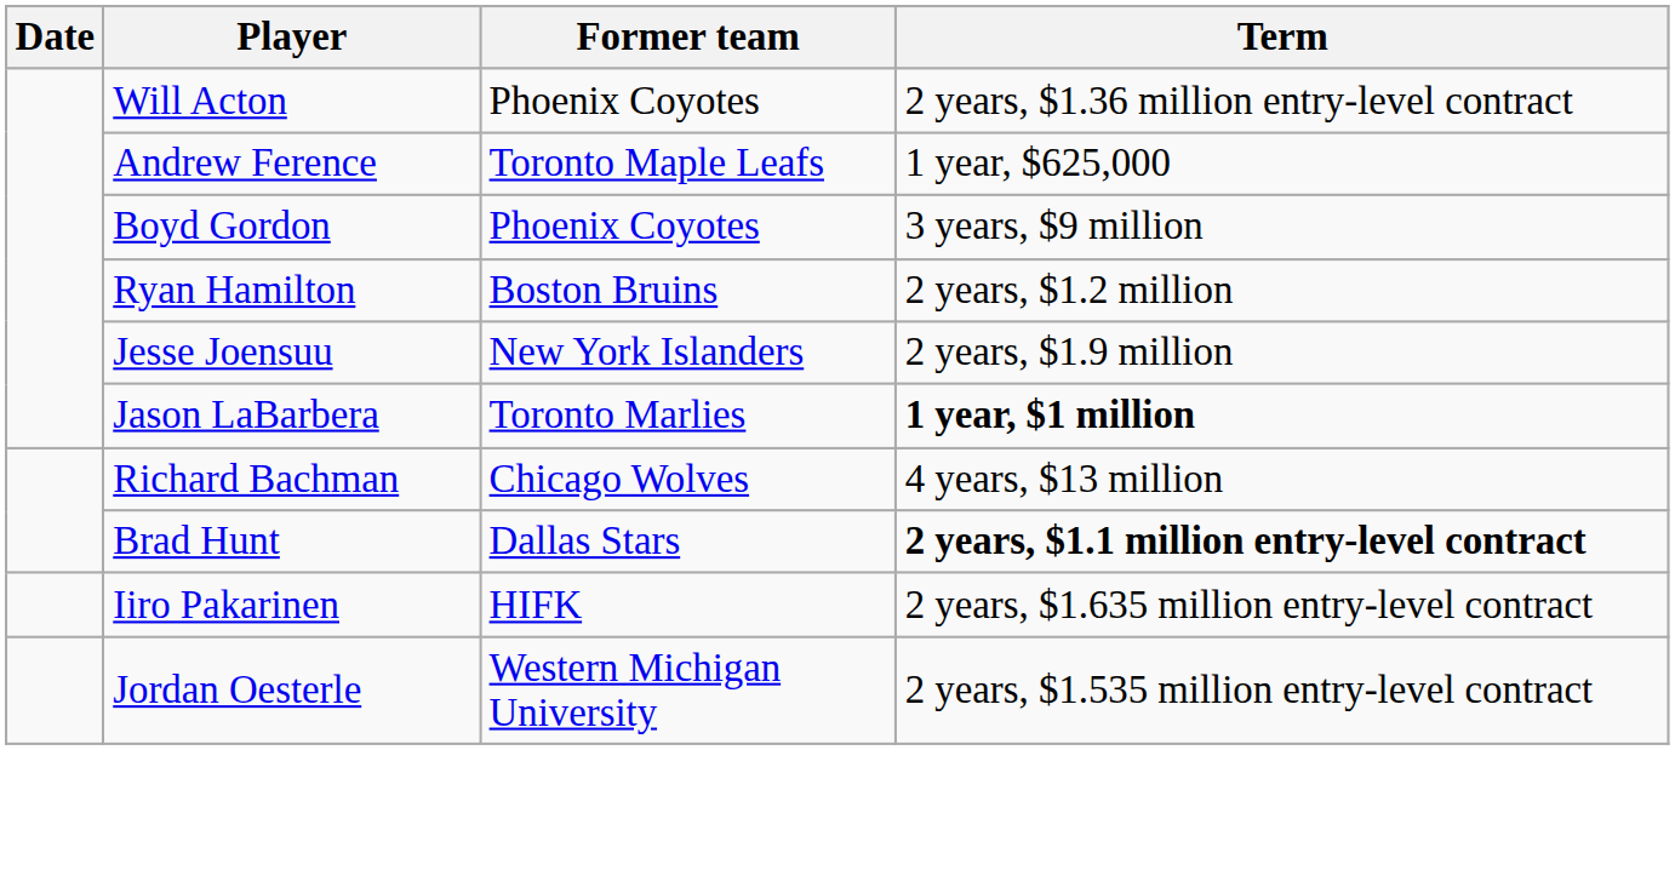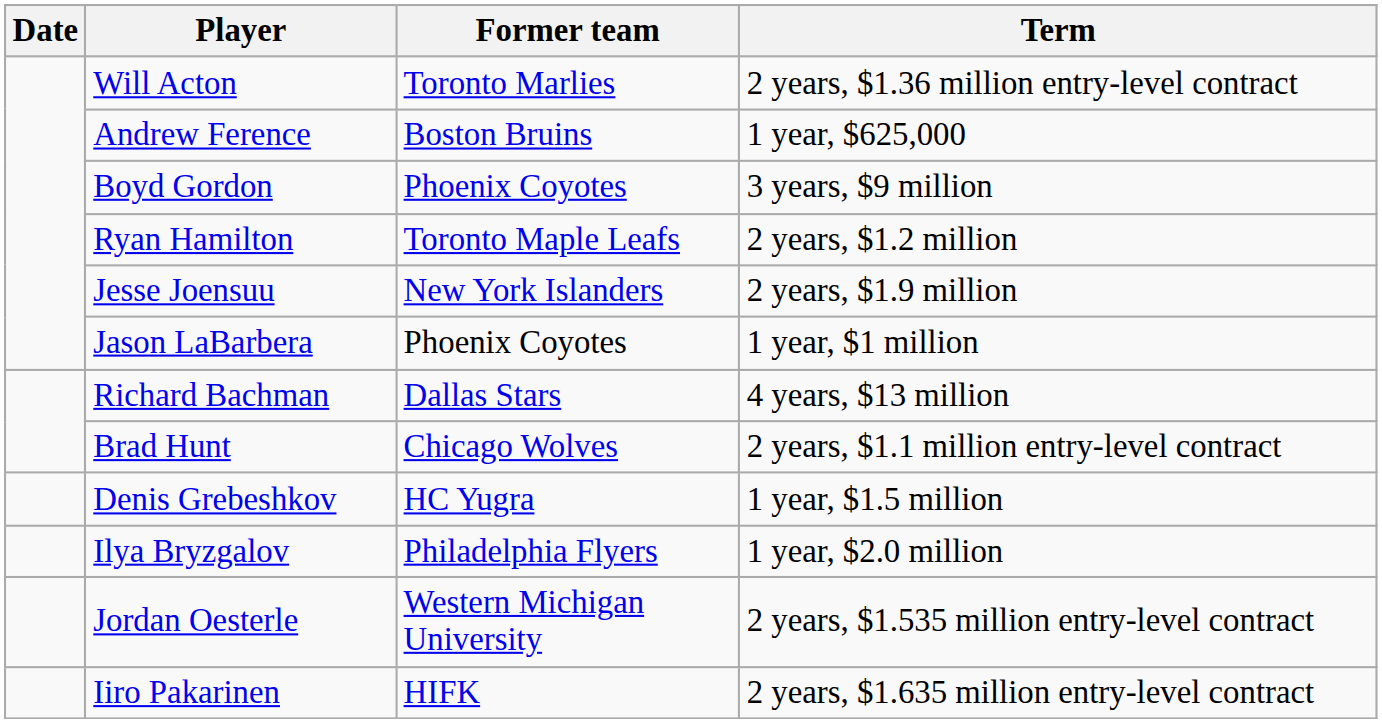 <table class="wikitable">
 <tr style="background:#ddd; text-align:center;">
 <th style="width: 1em;">Date</th>
 <th style="width: 9em;">Player</th>
 <th style="width: 10em;">Former team</th>
 <th style="width: 19em;">Term</th>
 </tr>
 <tr>
 <td rowspan=6></td>
 <td><a href='#'>Will Acton</a></td>
-<td>Phoenix Coyotes</td>
+<td><a href='#'>Toronto Marlies</a></td>
 <td>2 years, $1.36 million entry-level contract</td>
 </tr>
 <tr>
 <td><a href='#'>Andrew Ference</a></td>
-<td><a href='#'>Toronto Maple Leafs</a></td>
+<td><a href='#'>Boston Bruins</a></td>
 <td>1 year, $625,000</td>
 </tr>
 <tr>
 <td><a href='#'>Boyd Gordon</a></td>
 <td><a href='#'>Phoenix Coyotes</a></td>
 <td>3 years, $9 million</td>
 </tr>
 <tr>
 <td><a href='#'>Ryan Hamilton</a></td>
-<td><a href='#'>Boston Bruins</a></td>
+<td><a href='#'>Toronto Maple Leafs</a></td>
 <td>2 years, $1.2 million</td>
 </tr>
 <tr>
 <td><a href='#'>Jesse Joensuu</a></td>
 <td><a href='#'>New York Islanders</a></td>
 <td>2 years, $1.9 million</td>
 </tr>
 <tr>
 <td><a href='#'>Jason LaBarbera</a></td>
-<td><a href='#'>Toronto Marlies</a></td>
-<td><strong>1 year, $1 million</strong></td>
+<td>Phoenix Coyotes</td>
+<td>1 year, $1 million</td>
 </tr>
 <tr>
 <td rowspan=2></td>
 <td><a href='#'>Richard Bachman</a></td>
-<td><a href='#'>Chicago Wolves</a></td>
+<td><a href='#'>Dallas Stars</a></td>
 <td>4 years, $13 million</td>
 </tr>
 <tr>
 <td><a href='#'>Brad Hunt</a></td>
-<td><a href='#'>Dallas Stars</a></td>
-<td><strong>2 years, $1.1 million entry-level contract</strong></td>
+<td><a href='#'>Chicago Wolves</a></td>
+<td>2 years, $1.1 million entry-level contract</td>
+</tr>
+<tr>
+<td></td>
+<td><a href='#'>Denis Grebeshkov</a></td>
+<td><a href='#'>HC Yugra</a></td>
+<td>1 year, $1.5 million</td>
+</tr>
+<tr>
+<td></td>
+<td><a href='#'>Ilya Bryzgalov</a></td>
+<td><a href='#'>Philadelphia Flyers</a></td>
+<td>1 year, $2.0 million</td>
+</tr>
+<tr>
+<td></td>
+<td><a href='#'>Jordan Oesterle</a></td>
+<td><a href='#'>Western Michigan University</a></td>
+<td>2 years, $1.535 million entry-level contract</td>
 </tr>
 <tr>
 <td></td>
 <td><a href='#'>Iiro Pakarinen</a></td>
 <td><a href='#'>HIFK</a></td>
 <td>2 years, $1.635 million entry-level contract</td>
 </tr>
-<tr>
-<td></td>
-<td><a href='#'>Jordan Oesterle</a></td>
-<td><a href='#'>Western Michigan University</a></td>
-<td>2 years, $1.535 million entry-level contract</td>
-</tr>
 </table>
